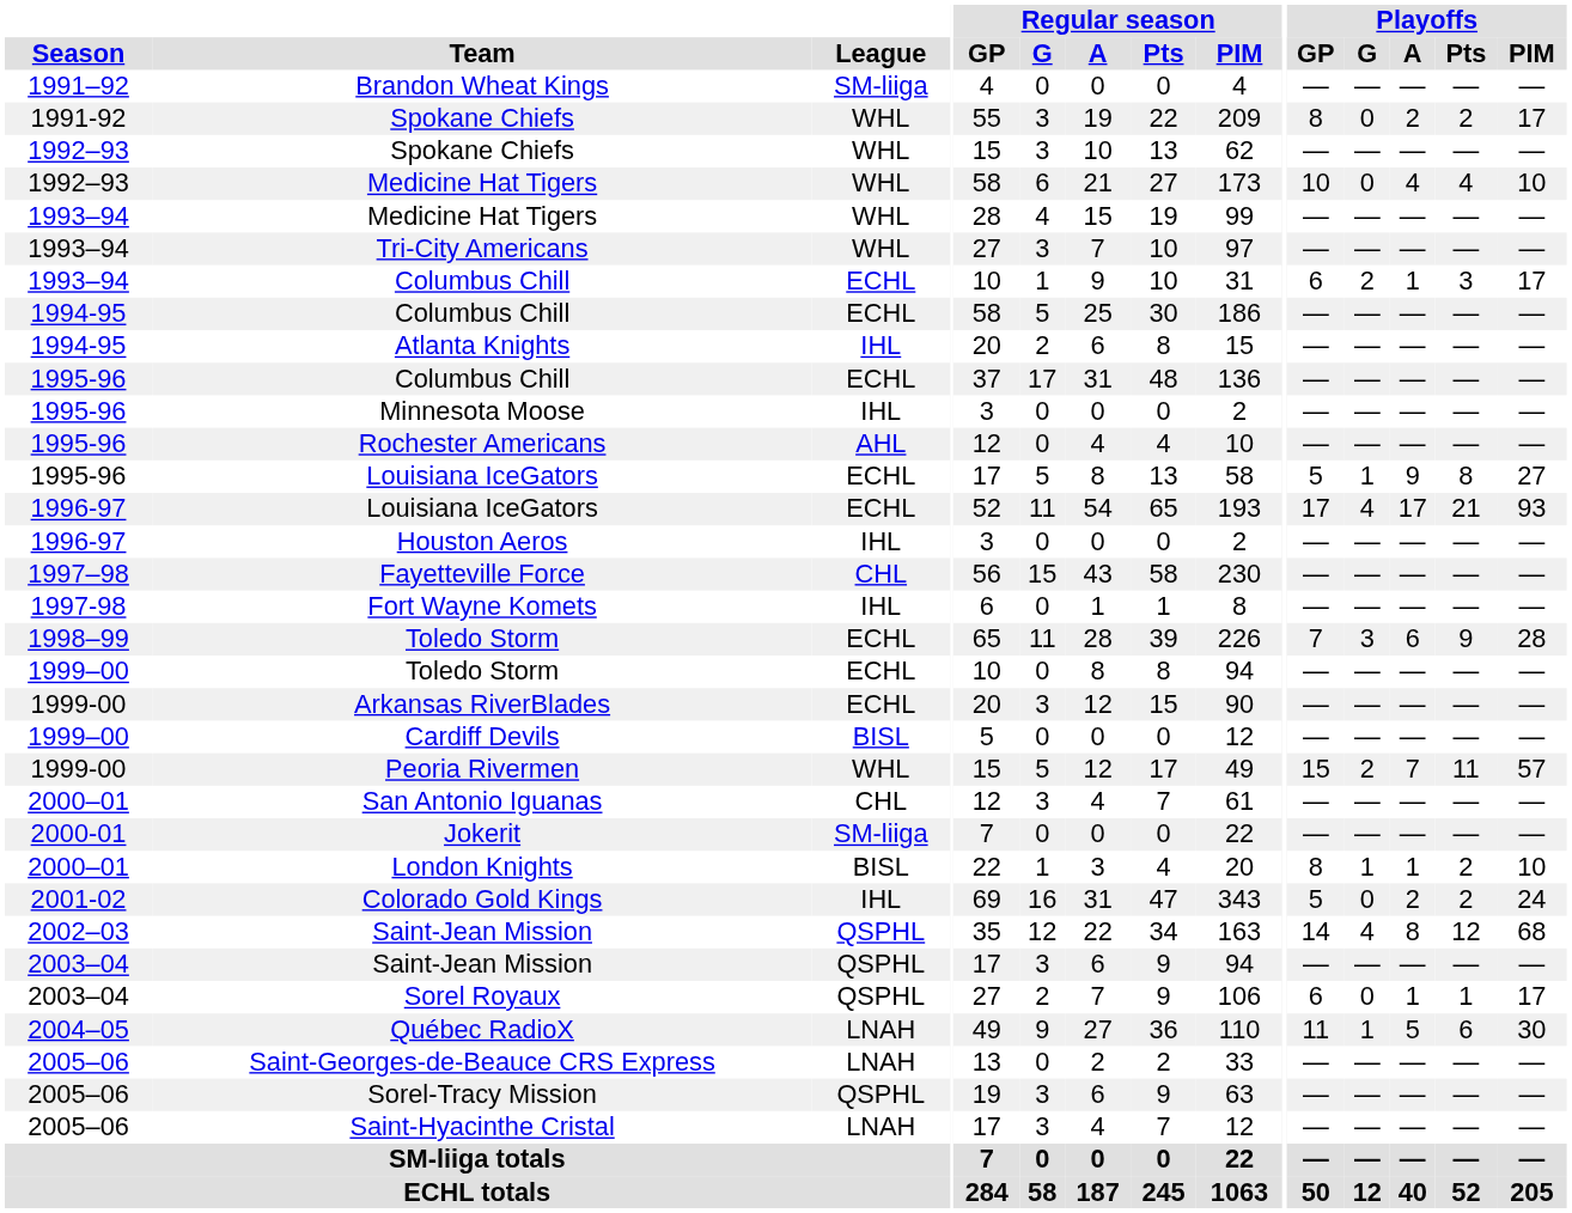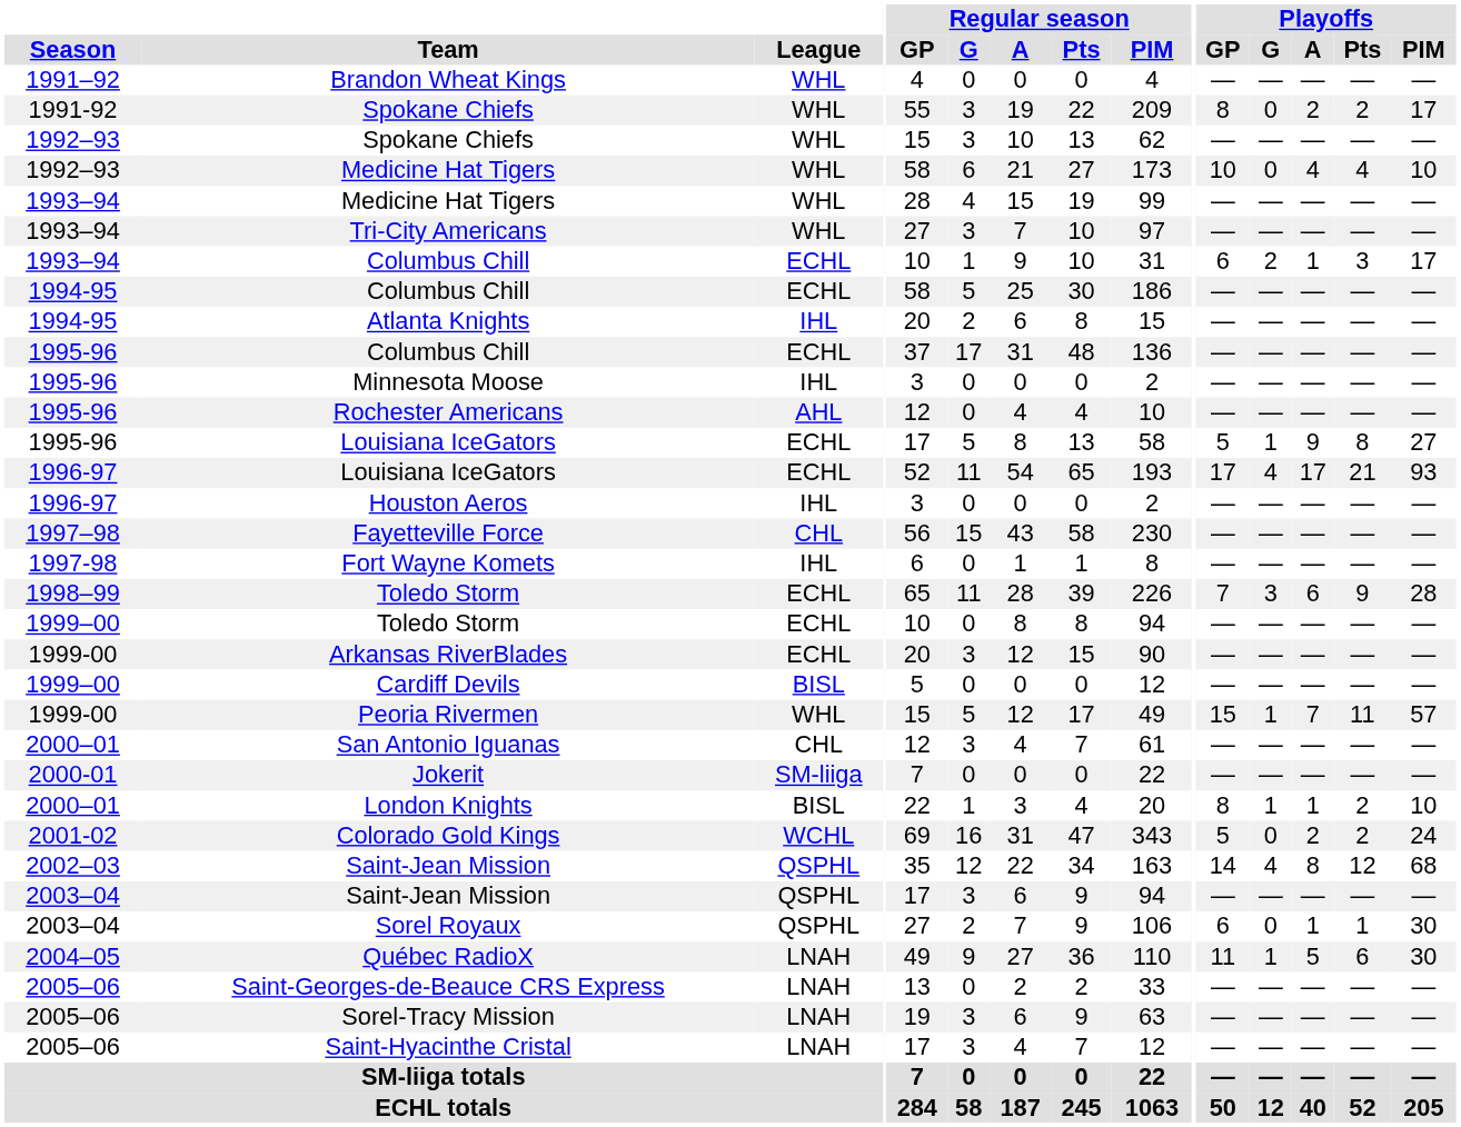 <table border="0" cellpadding="1" cellspacing="0" style="text-align:center; width:60em">
 <tr bgcolor="#e0e0e0">
 <th colspan="3" bgcolor="#ffffff"></th>
 <th rowspan="99" bgcolor="#ffffff"></th>
 <th colspan="5"><a href='#'>Regular season</a></th>
 <th rowspan="99" bgcolor="#ffffff"></th>
 <th colspan="5"><a href='#'>Playoffs</a></th>
 </tr>
 <tr bgcolor="#e0e0e0">
 <th><a href='#'>Season</a></th>
 <th>Team</th>
 <th>League</th>
 <th>GP</th>
 <th><a href='#'>G</a></th>
 <th><a href='#'>A</a></th>
 <th><a href='#'>Pts</a></th>
 <th><a href='#'>PIM</a></th>
 <th>GP</th>
 <th>G</th>
 <th>A</th>
 <th>Pts</th>
 <th>PIM</th>
 </tr>
 <tr>
 <td><a href='#'>1991–92</a></td>
 <td><a href='#'>Brandon Wheat Kings</a></td>
-<td><a href='#'>SM-liiga</a></td>
+<td><a href='#'>WHL</a></td>
 <td>4</td>
 <td>0</td>
 <td>0</td>
 <td>0</td>
 <td>4</td>
 <td>—</td>
 <td>—</td>
 <td>—</td>
 <td>—</td>
 <td>—</td>
 </tr>
 <tr bgcolor="#f0f0f0">
 <td>1991-92</td>
 <td><a href='#'>Spokane Chiefs</a></td>
 <td>WHL</td>
 <td>55</td>
 <td>3</td>
 <td>19</td>
 <td>22</td>
 <td>209</td>
 <td>8</td>
 <td>0</td>
 <td>2</td>
 <td>2</td>
 <td>17</td>
 </tr>
 <tr>
 <td><a href='#'>1992–93</a></td>
 <td>Spokane Chiefs</td>
 <td>WHL</td>
 <td>15</td>
 <td>3</td>
 <td>10</td>
 <td>13</td>
 <td>62</td>
 <td>—</td>
 <td>—</td>
 <td>—</td>
 <td>—</td>
 <td>—</td>
 </tr>
 <tr bgcolor="#f0f0f0">
 <td>1992–93</td>
 <td><a href='#'>Medicine Hat Tigers</a></td>
 <td>WHL</td>
 <td>58</td>
 <td>6</td>
 <td>21</td>
 <td>27</td>
 <td>173</td>
 <td>10</td>
 <td>0</td>
 <td>4</td>
 <td>4</td>
 <td>10</td>
 </tr>
 <tr>
 <td><a href='#'>1993–94</a></td>
 <td>Medicine Hat Tigers</td>
 <td>WHL</td>
 <td>28</td>
 <td>4</td>
 <td>15</td>
 <td>19</td>
 <td>99</td>
 <td>—</td>
 <td>—</td>
 <td>—</td>
 <td>—</td>
 <td>—</td>
 </tr>
 <tr bgcolor="#f0f0f0">
 <td>1993–94</td>
 <td><a href='#'>Tri-City Americans</a></td>
 <td>WHL</td>
 <td>27</td>
 <td>3</td>
 <td>7</td>
 <td>10</td>
 <td>97</td>
 <td>—</td>
 <td>—</td>
 <td>—</td>
 <td>—</td>
 <td>—</td>
 </tr>
 <tr>
 <td><a href='#'>1993–94</a></td>
 <td><a href='#'>Columbus Chill</a></td>
 <td><a href='#'>ECHL</a></td>
 <td>10</td>
 <td>1</td>
 <td>9</td>
 <td>10</td>
 <td>31</td>
 <td>6</td>
 <td>2</td>
 <td>1</td>
 <td>3</td>
 <td>17</td>
 </tr>
 <tr bgcolor="#f0f0f0">
 <td><a href='#'>1994-95</a></td>
 <td>Columbus Chill</td>
 <td>ECHL</td>
 <td>58</td>
 <td>5</td>
 <td>25</td>
 <td>30</td>
 <td>186</td>
 <td>—</td>
 <td>—</td>
 <td>—</td>
 <td>—</td>
 <td>—</td>
 </tr>
 <tr>
 <td><a href='#'>1994-95</a></td>
 <td><a href='#'>Atlanta Knights</a></td>
 <td><a href='#'>IHL</a></td>
 <td>20</td>
 <td>2</td>
 <td>6</td>
 <td>8</td>
 <td>15</td>
 <td>—</td>
 <td>—</td>
 <td>—</td>
 <td>—</td>
 <td>—</td>
 </tr>
 <tr bgcolor="#f0f0f0">
 <td><a href='#'>1995-96</a></td>
 <td>Columbus Chill</td>
 <td>ECHL</td>
 <td>37</td>
 <td>17</td>
 <td>31</td>
 <td>48</td>
 <td>136</td>
 <td>—</td>
 <td>—</td>
 <td>—</td>
 <td>—</td>
 <td>—</td>
 </tr>
 <tr>
 <td><a href='#'>1995-96</a></td>
 <td>Minnesota Moose</td>
 <td>IHL</td>
 <td>3</td>
 <td>0</td>
 <td>0</td>
 <td>0</td>
 <td>2</td>
 <td>—</td>
 <td>—</td>
 <td>—</td>
 <td>—</td>
 <td>—</td>
 </tr>
 <tr bgcolor="#f0f0f0">
 <td><a href='#'>1995-96</a></td>
 <td><a href='#'>Rochester Americans</a></td>
 <td><a href='#'>AHL</a></td>
 <td>12</td>
 <td>0</td>
 <td>4</td>
 <td>4</td>
 <td>10</td>
 <td>—</td>
 <td>—</td>
 <td>—</td>
 <td>—</td>
 <td>—</td>
 </tr>
 <tr>
 <td>1995-96</td>
 <td><a href='#'>Louisiana IceGators</a></td>
 <td>ECHL</td>
 <td>17</td>
 <td>5</td>
 <td>8</td>
 <td>13</td>
 <td>58</td>
 <td>5</td>
 <td>1</td>
 <td>9</td>
 <td>8</td>
 <td>27</td>
 </tr>
 <tr bgcolor="#f0f0f0">
 <td><a href='#'>1996-97</a></td>
 <td>Louisiana IceGators</td>
 <td>ECHL</td>
 <td>52</td>
 <td>11</td>
 <td>54</td>
 <td>65</td>
 <td>193</td>
 <td>17</td>
 <td>4</td>
 <td>17</td>
 <td>21</td>
 <td>93</td>
 </tr>
 <tr>
 <td><a href='#'>1996-97</a></td>
 <td><a href='#'>Houston Aeros</a></td>
 <td>IHL</td>
 <td>3</td>
 <td>0</td>
 <td>0</td>
 <td>0</td>
 <td>2</td>
 <td>—</td>
 <td>—</td>
 <td>—</td>
 <td>—</td>
 <td>—</td>
 </tr>
 <tr bgcolor="#f0f0f0">
 <td><a href='#'>1997–98</a></td>
 <td><a href='#'>Fayetteville Force</a></td>
 <td><a href='#'>CHL</a></td>
 <td>56</td>
 <td>15</td>
 <td>43</td>
 <td>58</td>
 <td>230</td>
 <td>—</td>
 <td>—</td>
 <td>—</td>
 <td>—</td>
 <td>—</td>
 </tr>
 <tr>
 <td><a href='#'>1997-98</a></td>
 <td><a href='#'>Fort Wayne Komets</a></td>
 <td>IHL</td>
 <td>6</td>
 <td>0</td>
 <td>1</td>
 <td>1</td>
 <td>8</td>
 <td>—</td>
 <td>—</td>
 <td>—</td>
 <td>—</td>
 <td>—</td>
 </tr>
 <tr bgcolor="#f0f0f0">
 <td><a href='#'>1998–99</a></td>
 <td><a href='#'>Toledo Storm</a></td>
 <td>ECHL</td>
 <td>65</td>
 <td>11</td>
 <td>28</td>
 <td>39</td>
 <td>226</td>
 <td>7</td>
 <td>3</td>
 <td>6</td>
 <td>9</td>
 <td>28</td>
 </tr>
 <tr>
 <td><a href='#'>1999–00</a></td>
 <td>Toledo Storm</td>
 <td>ECHL</td>
 <td>10</td>
 <td>0</td>
 <td>8</td>
 <td>8</td>
 <td>94</td>
 <td>—</td>
 <td>—</td>
 <td>—</td>
 <td>—</td>
 <td>—</td>
 </tr>
 <tr bgcolor="#f0f0f0">
 <td>1999-00</td>
 <td><a href='#'>Arkansas RiverBlades</a></td>
 <td>ECHL</td>
 <td>20</td>
 <td>3</td>
 <td>12</td>
 <td>15</td>
 <td>90</td>
 <td>—</td>
 <td>—</td>
 <td>—</td>
 <td>—</td>
 <td>—</td>
 </tr>
 <tr>
 <td><a href='#'>1999–00</a></td>
 <td><a href='#'>Cardiff Devils</a></td>
 <td><a href='#'>BISL</a></td>
 <td>5</td>
 <td>0</td>
 <td>0</td>
 <td>0</td>
 <td>12</td>
 <td>—</td>
 <td>—</td>
 <td>—</td>
 <td>—</td>
 <td>—</td>
 </tr>
 <tr bgcolor="#f0f0f0">
 <td>1999-00</td>
 <td><a href='#'>Peoria Rivermen</a></td>
 <td>WHL</td>
 <td>15</td>
 <td>5</td>
 <td>12</td>
 <td>17</td>
 <td>49</td>
 <td>15</td>
-<td>2</td>
+<td>1</td>
 <td>7</td>
 <td>11</td>
 <td>57</td>
 </tr>
 <tr>
 <td><a href='#'>2000–01</a></td>
 <td><a href='#'>San Antonio Iguanas</a></td>
 <td>CHL</td>
 <td>12</td>
 <td>3</td>
 <td>4</td>
 <td>7</td>
 <td>61</td>
 <td>—</td>
 <td>—</td>
 <td>—</td>
 <td>—</td>
 <td>—</td>
 </tr>
 <tr bgcolor="#f0f0f0">
 <td><a href='#'>2000-01</a></td>
 <td><a href='#'>Jokerit</a></td>
 <td><a href='#'>SM-liiga</a></td>
 <td>7</td>
 <td>0</td>
 <td>0</td>
 <td>0</td>
 <td>22</td>
 <td>—</td>
 <td>—</td>
 <td>—</td>
 <td>—</td>
 <td>—</td>
 </tr>
 <tr>
 <td><a href='#'>2000–01</a></td>
 <td><a href='#'>London Knights</a></td>
 <td>BISL</td>
 <td>22</td>
 <td>1</td>
 <td>3</td>
 <td>4</td>
 <td>20</td>
 <td>8</td>
 <td>1</td>
 <td>1</td>
 <td>2</td>
 <td>10</td>
 </tr>
 <tr bgcolor="#f0f0f0">
 <td><a href='#'>2001-02</a></td>
 <td><a href='#'>Colorado Gold Kings</a></td>
-<td>IHL</td>
+<td><a href='#'>WCHL</a></td>
 <td>69</td>
 <td>16</td>
 <td>31</td>
 <td>47</td>
 <td>343</td>
 <td>5</td>
 <td>0</td>
 <td>2</td>
 <td>2</td>
 <td>24</td>
 </tr>
 <tr>
 <td><a href='#'>2002–03</a></td>
 <td><a href='#'>Saint-Jean Mission</a></td>
 <td><a href='#'>QSPHL</a></td>
 <td>35</td>
 <td>12</td>
 <td>22</td>
 <td>34</td>
 <td>163</td>
 <td>14</td>
 <td>4</td>
 <td>8</td>
 <td>12</td>
 <td>68</td>
 </tr>
 <tr bgcolor="#f0f0f0">
 <td><a href='#'>2003–04</a></td>
 <td>Saint-Jean Mission</td>
 <td>QSPHL</td>
 <td>17</td>
 <td>3</td>
 <td>6</td>
 <td>9</td>
 <td>94</td>
 <td>—</td>
 <td>—</td>
 <td>—</td>
 <td>—</td>
 <td>—</td>
 </tr>
 <tr>
 <td>2003–04</td>
 <td><a href='#'>Sorel Royaux</a></td>
 <td>QSPHL</td>
 <td>27</td>
 <td>2</td>
 <td>7</td>
 <td>9</td>
 <td>106</td>
 <td>6</td>
 <td>0</td>
 <td>1</td>
 <td>1</td>
-<td>17</td>
+<td>30</td>
 </tr>
 <tr bgcolor="#f0f0f0">
 <td><a href='#'>2004–05</a></td>
 <td><a href='#'>Québec RadioX</a></td>
 <td>LNAH</td>
 <td>49</td>
 <td>9</td>
 <td>27</td>
 <td>36</td>
 <td>110</td>
 <td>11</td>
 <td>1</td>
 <td>5</td>
 <td>6</td>
 <td>30</td>
 </tr>
 <tr>
 <td><a href='#'>2005–06</a></td>
 <td><a href='#'>Saint-Georges-de-Beauce CRS Express</a></td>
 <td>LNAH</td>
 <td>13</td>
 <td>0</td>
 <td>2</td>
 <td>2</td>
 <td>33</td>
 <td>—</td>
 <td>—</td>
 <td>—</td>
 <td>—</td>
 <td>—</td>
 </tr>
 <tr bgcolor="#f0f0f0">
 <td>2005–06</td>
 <td>Sorel-Tracy Mission</td>
-<td>QSPHL</td>
+<td>LNAH</td>
 <td>19</td>
 <td>3</td>
 <td>6</td>
 <td>9</td>
 <td>63</td>
 <td>—</td>
 <td>—</td>
 <td>—</td>
 <td>—</td>
 <td>—</td>
 </tr>
 <tr>
 <td>2005–06</td>
 <td><a href='#'>Saint-Hyacinthe Cristal</a></td>
 <td>LNAH</td>
 <td>17</td>
 <td>3</td>
 <td>4</td>
 <td>7</td>
 <td>12</td>
 <td>—</td>
 <td>—</td>
 <td>—</td>
 <td>—</td>
 <td>—</td>
 </tr>
 <tr>
 </tr>
 <tr ALIGN="center" bgcolor="#e0e0e0">
 <th colspan="3">SM-liiga totals</th>
 <th ALIGN="center">7</th>
 <th ALIGN="center">0</th>
 <th ALIGN="center">0</th>
 <th ALIGN="center">0</th>
 <th ALIGN="center">22</th>
 <th ALIGN="center">—</th>
 <th ALIGN="center">—</th>
 <th ALIGN="center">—</th>
 <th ALIGN="center">—</th>
 <th ALIGN="center">—</th>
 </tr>
 <tr>
 </tr>
 <tr ALIGN="center" bgcolor="#e0e0e0">
 <th colspan="3">ECHL totals</th>
 <th ALIGN="center">284</th>
 <th ALIGN="center">58</th>
 <th ALIGN="center">187</th>
 <th ALIGN="center">245</th>
 <th ALIGN="center">1063</th>
 <th ALIGN="center">50</th>
 <th ALIGN="center">12</th>
 <th ALIGN="center">40</th>
 <th ALIGN="center">52</th>
 <th ALIGN="center">205</th>
 </tr>
 </table>
